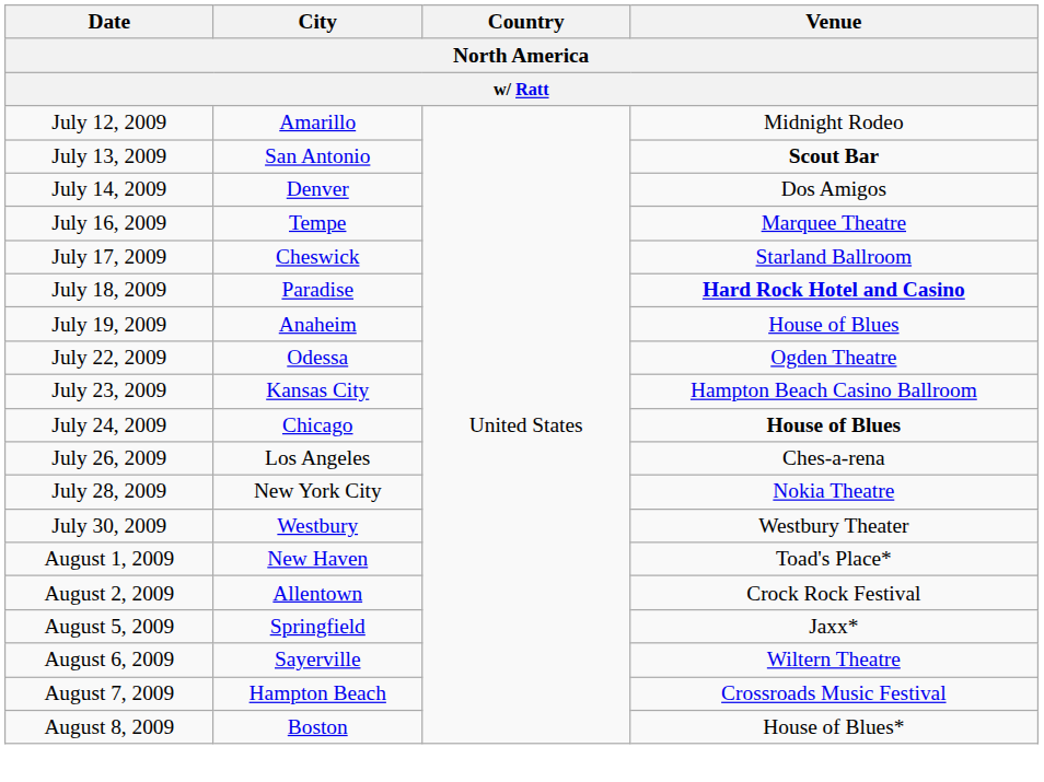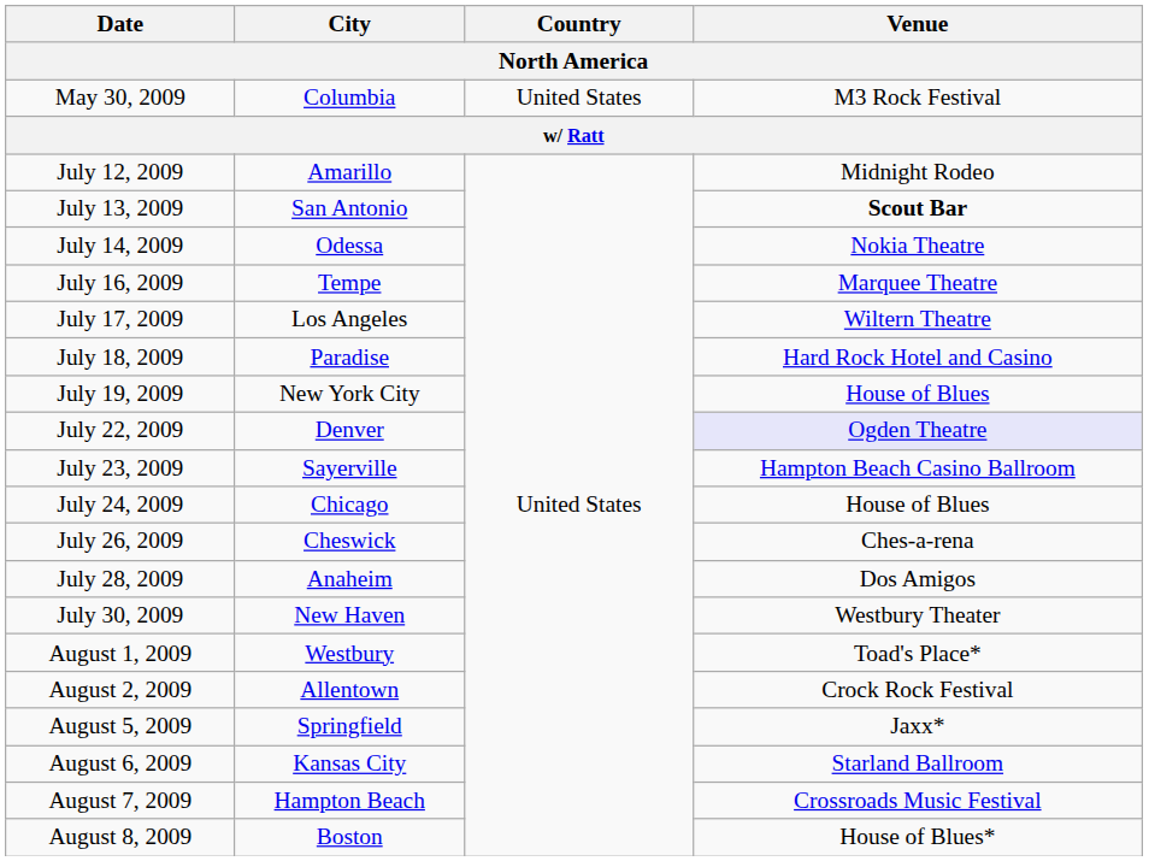 <table class="wikitable" style="text-align:center;">
 <tr>
 <th width="150">Date</th>
 <th width="150">City</th>
 <th width="150">Country</th>
 <th width="300">Venue</th>
 </tr>
 <tr>
 <th colspan="4">North America</th>
+</tr>
+<tr>
+<td>May 30, 2009</td>
+<td><a href='#'>Columbia</a></td>
+<td>United States</td>
+<td>M3 Rock Festival</td>
 </tr>
 <tr>
 <th colspan="4"><small>w/ <a href='#'>Ratt</a></small></th>
 </tr>
 <tr>
 <td>July 12, 2009</td>
 <td><a href='#'>Amarillo</a></td>
 <td rowspan="19">United States</td>
 <td>Midnight Rodeo</td>
 </tr>
 <tr>
 <td>July 13, 2009</td>
 <td><a href='#'>San Antonio</a></td>
 <td><strong>Scout Bar</strong></td>
 </tr>
 <tr>
 <td>July 14, 2009</td>
-<td><a href='#'>Denver</a></td>
-<td>Dos Amigos</td>
+<td><a href='#'>Odessa</a></td>
+<td><a href='#'>Nokia Theatre</a></td>
 </tr>
 <tr>
 <td>July 16, 2009</td>
 <td><a href='#'>Tempe</a></td>
 <td><a href='#'>Marquee Theatre</a></td>
 </tr>
 <tr>
 <td>July 17, 2009</td>
-<td><a href='#'>Cheswick</a></td>
-<td><a href='#'>Starland Ballroom</a></td>
+<td>Los Angeles</td>
+<td><a href='#'>Wiltern Theatre</a></td>
 </tr>
 <tr>
 <td>July 18, 2009</td>
 <td><a href='#'>Paradise</a></td>
-<td><strong><a href='#'>Hard Rock Hotel and Casino</a></strong></td>
+<td><a href='#'>Hard Rock Hotel and Casino</a></td>
 </tr>
 <tr>
 <td>July 19, 2009</td>
-<td><a href='#'>Anaheim</a></td>
+<td>New York City</td>
 <td><a href='#'>House of Blues</a></td>
 </tr>
 <tr>
 <td>July 22, 2009</td>
-<td><a href='#'>Odessa</a></td>
-<td><a href='#'>Ogden Theatre</a></td>
+<td><a href='#'>Denver</a></td>
+<td style="background: lavender;"><a href='#'>Ogden Theatre</a></td>
 </tr>
 <tr>
 <td>July 23, 2009</td>
-<td><a href='#'>Kansas City</a></td>
+<td><a href='#'>Sayerville</a></td>
 <td><a href='#'>Hampton Beach Casino Ballroom</a></td>
 </tr>
 <tr>
 <td>July 24, 2009</td>
 <td><a href='#'>Chicago</a></td>
-<td><strong>House of Blues</strong></td>
+<td>House of Blues</td>
 </tr>
 <tr>
 <td>July 26, 2009</td>
-<td>Los Angeles</td>
+<td><a href='#'>Cheswick</a></td>
 <td>Ches-a-rena</td>
 </tr>
 <tr>
 <td>July 28, 2009</td>
-<td>New York City</td>
-<td><a href='#'>Nokia Theatre</a></td>
+<td><a href='#'>Anaheim</a></td>
+<td>Dos Amigos</td>
 </tr>
 <tr>
 <td>July 30, 2009</td>
-<td><a href='#'>Westbury</a></td>
+<td><a href='#'>New Haven</a></td>
 <td>Westbury Theater</td>
 </tr>
 <tr>
 <td>August 1, 2009</td>
-<td><a href='#'>New Haven</a></td>
+<td><a href='#'>Westbury</a></td>
 <td>Toad's Place*</td>
 </tr>
 <tr>
 <td>August 2, 2009</td>
 <td><a href='#'>Allentown</a></td>
 <td>Crock Rock Festival</td>
 </tr>
 <tr>
 <td>August 5, 2009</td>
 <td><a href='#'>Springfield</a></td>
 <td>Jaxx*</td>
 </tr>
 <tr>
 <td>August 6, 2009</td>
-<td><a href='#'>Sayerville</a></td>
-<td><a href='#'>Wiltern Theatre</a></td>
+<td><a href='#'>Kansas City</a></td>
+<td><a href='#'>Starland Ballroom</a></td>
 </tr>
 <tr>
 <td>August 7, 2009</td>
 <td><a href='#'>Hampton Beach</a></td>
 <td><a href='#'>Crossroads Music Festival</a></td>
 </tr>
 <tr>
 <td>August 8, 2009</td>
 <td><a href='#'>Boston</a></td>
 <td>House of Blues*</td>
 </tr>
 </table>
